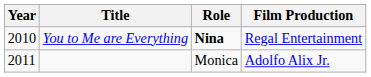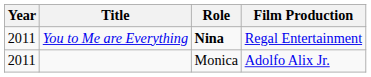 <table class="wikitable">
 <tr>
 <th>Year</th>
 <th>Title</th>
 <th>Role</th>
 <th>Film Production</th>
 </tr>
 <tr>
-<td>2010</td>
+<td>2011</td>
 <td><em><a href='#'>You to Me are Everything</a></em></td>
 <td><strong>Nina</strong></td>
 <td><a href='#'>Regal Entertainment</a></td>
 </tr>
 <tr>
 <td>2011</td>
 <td><em></em></td>
 <td>Monica</td>
 <td><a href='#'>Adolfo Alix Jr.</a></td>
 </tr>
 </table>
